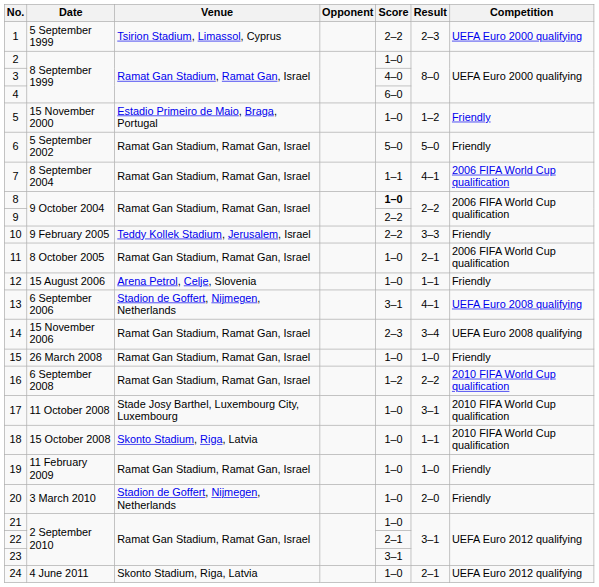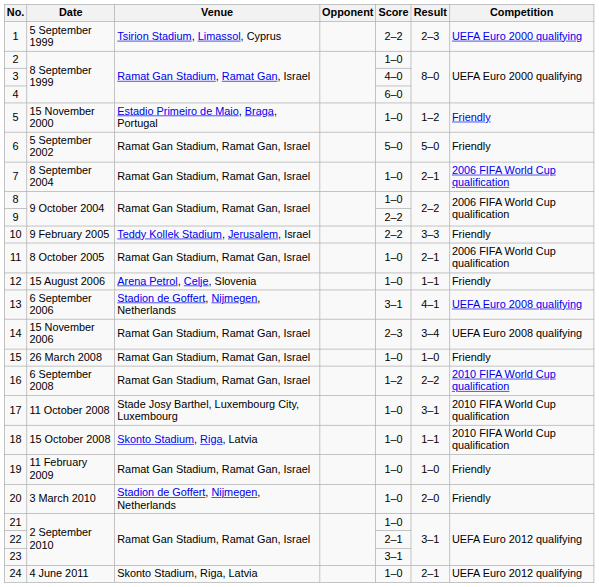 <table class="wikitable sortable">
 <tr>
 <th scope="col">No.</th>
 <th scope="col">Date</th>
 <th scope="col">Venue</th>
 <th scope="col">Opponent</th>
 <th scope="col">Score</th>
 <th scope="col">Result</th>
 <th scope="col">Competition</th>
 </tr>
 <tr>
 <td style="text-align:center">1</td>
 <td>5 September 1999</td>
 <td><a href='#'>Tsirion Stadium</a>, <a href='#'>Limassol</a>, Cyprus</td>
 <td></td>
 <td style="text-align:center">2–2</td>
 <td style="text-align:center">2–3</td>
 <td><a href='#'>UEFA Euro 2000 qualifying</a></td>
 </tr>
 <tr>
 <td style="text-align:center">2</td>
 <td rowspan="3">8 September 1999</td>
 <td rowspan="3"><a href='#'>Ramat Gan Stadium</a>, <a href='#'>Ramat Gan</a>, Israel</td>
 <td rowspan="3"></td>
 <td style="text-align:center">1–0</td>
 <td rowspan="3" style="text-align:center">8–0</td>
 <td rowspan="3">UEFA Euro 2000 qualifying</td>
 </tr>
 <tr>
 <td style="text-align:center">3</td>
 <td style="text-align:center">4–0</td>
 </tr>
 <tr>
 <td style="text-align:center">4</td>
 <td style="text-align:center">6–0</td>
 </tr>
 <tr>
 <td style="text-align:center">5</td>
 <td>15 November 2000</td>
 <td><a href='#'>Estadio Primeiro de Maio</a>, <a href='#'>Braga</a>, Portugal</td>
 <td></td>
 <td style="text-align:center">1–0</td>
 <td style="text-align:center">1–2</td>
 <td><a href='#'>Friendly</a></td>
 </tr>
 <tr>
 <td style="text-align:center">6</td>
 <td>5 September 2002</td>
 <td>Ramat Gan Stadium, Ramat Gan, Israel</td>
 <td></td>
 <td style="text-align:center">5–0</td>
 <td style="text-align:center">5–0</td>
 <td>Friendly</td>
 </tr>
 <tr>
 <td style="text-align:center">7</td>
 <td>8 September 2004</td>
 <td>Ramat Gan Stadium, Ramat Gan, Israel</td>
 <td></td>
-<td style="text-align:center">1–1</td>
-<td style="text-align:center">4–1</td>
+<td style="text-align:center">1–0</td>
+<td style="text-align:center">2–1</td>
 <td><a href='#'>2006 FIFA World Cup qualification</a></td>
 </tr>
 <tr>
 <td style="text-align:center">8</td>
 <td rowspan="2">9 October 2004</td>
 <td rowspan="2">Ramat Gan Stadium, Ramat Gan, Israel</td>
 <td rowspan="2"></td>
-<td style="text-align:center"><strong>1–0</strong></td>
+<td style="text-align:center">1–0</td>
 <td rowspan="2" style="text-align:center">2–2</td>
 <td rowspan="2">2006 FIFA World Cup qualification</td>
 </tr>
 <tr>
 <td style="text-align:center">9</td>
 <td style="text-align:center">2–2</td>
 </tr>
 <tr>
 <td style="text-align:center">10</td>
 <td>9 February 2005</td>
 <td><a href='#'>Teddy Kollek Stadium</a>, <a href='#'>Jerusalem</a>, Israel</td>
 <td></td>
 <td style="text-align:center">2–2</td>
 <td style="text-align:center">3–3</td>
 <td>Friendly</td>
 </tr>
 <tr>
 <td style="text-align:center">11</td>
 <td>8 October 2005</td>
 <td>Ramat Gan Stadium, Ramat Gan, Israel</td>
 <td></td>
 <td style="text-align:center">1–0</td>
 <td style="text-align:center">2–1</td>
 <td>2006 FIFA World Cup qualification</td>
 </tr>
 <tr>
 <td style="text-align:center">12</td>
 <td>15 August 2006</td>
 <td><a href='#'>Arena Petrol</a>, <a href='#'>Celje</a>, Slovenia</td>
 <td></td>
 <td style="text-align:center">1–0</td>
 <td style="text-align:center">1–1</td>
 <td>Friendly</td>
 </tr>
 <tr>
 <td style="text-align:center">13</td>
 <td>6 September 2006</td>
 <td><a href='#'>Stadion de Goffert</a>, <a href='#'>Nijmegen</a>, Netherlands</td>
 <td></td>
 <td style="text-align:center">3–1</td>
 <td style="text-align:center">4–1</td>
 <td><a href='#'>UEFA Euro 2008 qualifying</a></td>
 </tr>
 <tr>
 <td style="text-align:center">14</td>
 <td>15 November 2006</td>
 <td>Ramat Gan Stadium, Ramat Gan, Israel</td>
 <td></td>
 <td style="text-align:center">2–3</td>
 <td style="text-align:center">3–4</td>
 <td>UEFA Euro 2008 qualifying</td>
 </tr>
 <tr>
 <td style="text-align:center">15</td>
 <td>26 March 2008</td>
 <td>Ramat Gan Stadium, Ramat Gan, Israel</td>
 <td></td>
 <td style="text-align:center">1–0</td>
 <td style="text-align:center">1–0</td>
 <td>Friendly</td>
 </tr>
 <tr>
 <td style="text-align:center">16</td>
 <td>6 September 2008</td>
 <td>Ramat Gan Stadium, Ramat Gan, Israel</td>
 <td></td>
 <td style="text-align:center">1–2</td>
 <td style="text-align:center">2–2</td>
 <td><a href='#'>2010 FIFA World Cup qualification</a></td>
 </tr>
 <tr>
 <td style="text-align:center">17</td>
 <td>11 October 2008</td>
 <td>Stade Josy Barthel, Luxembourg City, Luxembourg</td>
 <td></td>
 <td style="text-align:center">1–0</td>
 <td style="text-align:center">3–1</td>
 <td>2010 FIFA World Cup qualification</td>
 </tr>
 <tr>
 <td style="text-align:center">18</td>
 <td>15 October 2008</td>
 <td><a href='#'>Skonto Stadium</a>, <a href='#'>Riga</a>, Latvia</td>
 <td></td>
 <td style="text-align:center">1–0</td>
 <td style="text-align:center">1–1</td>
 <td>2010 FIFA World Cup qualification</td>
 </tr>
 <tr>
 <td style="text-align:center">19</td>
 <td>11 February 2009</td>
 <td>Ramat Gan Stadium, Ramat Gan, Israel</td>
 <td></td>
 <td style="text-align:center">1–0</td>
 <td style="text-align:center">1–0</td>
 <td>Friendly</td>
 </tr>
 <tr>
 <td style="text-align:center">20</td>
 <td>3 March 2010</td>
 <td><a href='#'>Stadion de Goffert</a>, <a href='#'>Nijmegen</a>, Netherlands</td>
 <td></td>
 <td style="text-align:center">1–0</td>
 <td style="text-align:center">2–0</td>
 <td>Friendly</td>
 </tr>
 <tr>
 <td style="text-align:center">21</td>
 <td rowspan="3">2 September 2010</td>
 <td rowspan="3">Ramat Gan Stadium, Ramat Gan, Israel</td>
 <td rowspan="3"></td>
 <td style="text-align:center">1–0</td>
 <td rowspan="3" style="text-align:center">3–1</td>
 <td rowspan="3">UEFA Euro 2012 qualifying</td>
 </tr>
 <tr>
 <td style="text-align:center">22</td>
 <td style="text-align:center">2–1</td>
 </tr>
 <tr>
 <td style="text-align:center">23</td>
 <td style="text-align:center">3–1</td>
 </tr>
 <tr>
 <td style="text-align:center">24</td>
 <td>4 June 2011</td>
 <td>Skonto Stadium, Riga, Latvia</td>
 <td></td>
 <td style="text-align:center">1–0</td>
 <td style="text-align:center">2–1</td>
 <td>UEFA Euro 2012 qualifying</td>
 </tr>
 </table>
